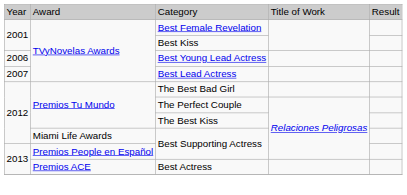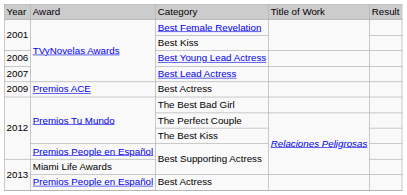 <table class="wikitable">
 <tr bgcolor="#CCCCCC">
 <td>Year</td>
 <td>Award</td>
 <td>Category</td>
 <td>Title of Work</td>
 <td>Result</td>
 </tr>
 <tr>
 <td rowspan=2>2001</td>
 <td rowspan=4><a href='#'>TVyNovelas Awards</a></td>
 <td><a href='#'>Best Female Revelation</a></td>
 <td rowspan=2></td>
 <td></td>
 </tr>
 <tr>
 <td>Best Kiss</td>
 <td></td>
 </tr>
 <tr>
 <td>2006</td>
 <td><a href='#'>Best Young Lead Actress</a></td>
 <td></td>
 <td></td>
 </tr>
 <tr>
 <td>2007</td>
 <td><a href='#'>Best Lead Actress</a></td>
 <td></td>
 <td></td>
 </tr>
 <tr>
+<td>2009</td>
+<td><a href='#'>Premios ACE</a></td>
+<td>Best Actress</td>
+<td></td>
+<td></td>
+</tr>
+<tr>
 <td rowspan=4>2012</td>
 <td rowspan=3><a href='#'>Premios Tu Mundo</a></td>
 <td>The Best Bad Girl</td>
 <td></td>
 <td></td>
 </tr>
 <tr>
 <td>The Perfect Couple</td>
 <td rowspan=4 style="text-align:center;"><em><a href='#'>Relaciones Peligrosas</a></em></td>
 <td></td>
 </tr>
 <tr>
 <td>The Best Kiss</td>
 <td></td>
 </tr>
 <tr>
-<td>Miami Life Awards</td>
+<td><a href='#'>Premios People en Español</a></td>
 <td rowspan=2>Best Supporting Actress</td>
 <td></td>
 </tr>
 <tr>
 <td rowspan=2>2013</td>
-<td><a href='#'>Premios People en Español</a></td>
+<td>Miami Life Awards</td>
 <td></td>
 </tr>
 <tr>
-<td><a href='#'>Premios ACE</a></td>
+<td><a href='#'>Premios People en Español</a></td>
 <td>Best Actress</td>
 <td></td>
 <td></td>
 </tr>
 <tr>
 </tr>
 </table>
